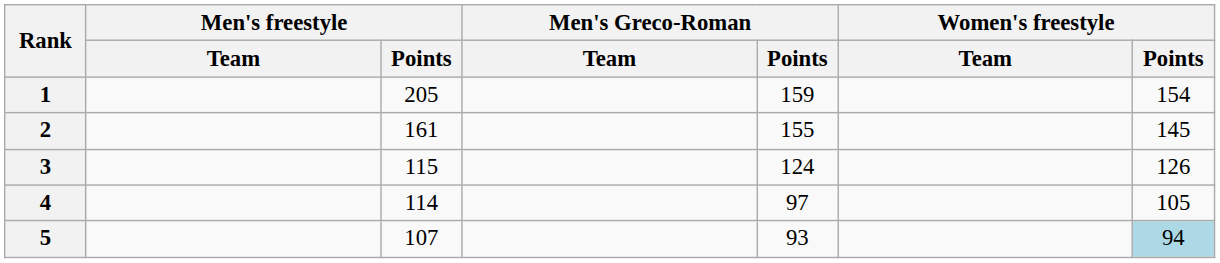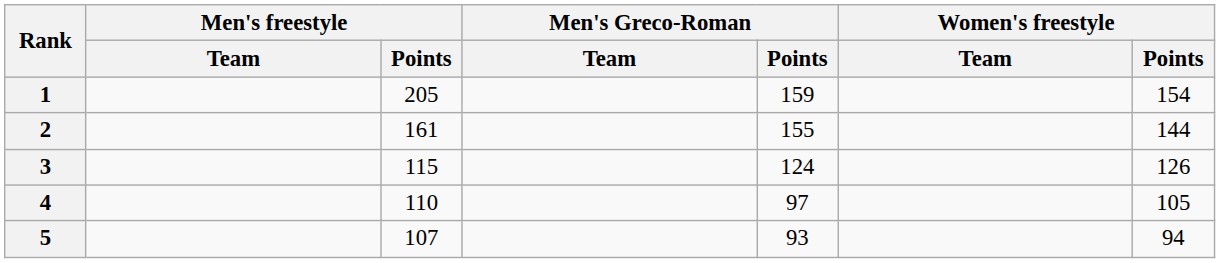 <table class="wikitable" style="text-align:center;">
 <tr>
 <th rowspan="2" width="50">Rank</th>
 <th colspan="2">Men's freestyle</th>
 <th colspan="2">Men's Greco-Roman</th>
 <th colspan="2">Women's freestyle</th>
 </tr>
 <tr>
 <th width="200">Team</th>
 <th width="50">Points</th>
 <th width="200">Team</th>
 <th width="50">Points</th>
 <th width="200">Team</th>
 <th width="50">Points</th>
 </tr>
 <tr>
 <th>1</th>
 <td align="left"></td>
 <td>205</td>
 <td align="left"></td>
 <td>159</td>
 <td align="left"></td>
 <td>154</td>
 </tr>
 <tr>
 <th>2</th>
 <td align="left"></td>
 <td>161</td>
 <td align="left"></td>
 <td>155</td>
 <td align="left"></td>
-<td>145</td>
+<td>144</td>
 </tr>
 <tr>
 <th>3</th>
 <td align="left"></td>
 <td>115</td>
 <td align="left"></td>
 <td>124</td>
 <td align="left"></td>
 <td>126</td>
 </tr>
 <tr>
 <th>4</th>
 <td align="left"></td>
-<td>114</td>
+<td>110</td>
 <td align="left"></td>
 <td>97</td>
 <td align="left"></td>
 <td>105</td>
 </tr>
 <tr>
 <th>5</th>
 <td align="left"></td>
 <td>107</td>
 <td align="left"></td>
 <td>93</td>
 <td align="left"></td>
-<td style="background: lightblue;">94</td>
+<td>94</td>
 </tr>
 </table>
